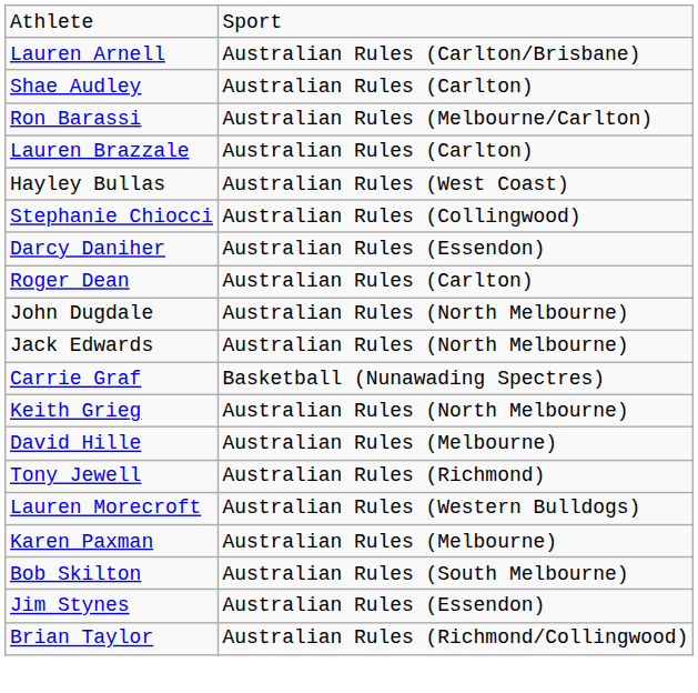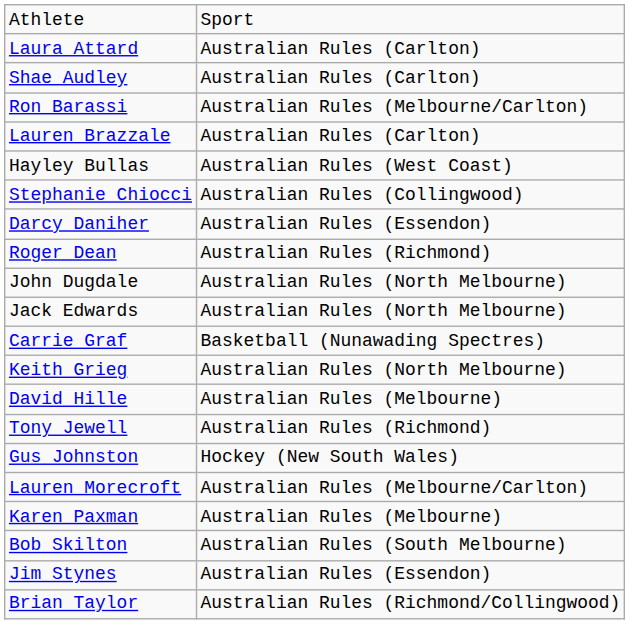 <table class="wikitable">
 <tr>
 <td>Athlete</td>
 <td>Sport</td>
 </tr>
 <tr>
-<td><a href='#'>Lauren Arnell</a></td>
-<td>Australian Rules (Carlton/Brisbane)</td>
+<td><a href='#'>Laura Attard</a></td>
+<td>Australian Rules (Carlton)</td>
 </tr>
 <tr>
 <td><a href='#'>Shae Audley</a></td>
 <td>Australian Rules (Carlton)</td>
 </tr>
 <tr>
 <td><a href='#'>Ron Barassi</a></td>
 <td>Australian Rules (Melbourne/Carlton)</td>
 </tr>
 <tr>
 <td><a href='#'>Lauren Brazzale</a></td>
 <td>Australian Rules (Carlton)</td>
 </tr>
 <tr>
 <td>Hayley Bullas</td>
 <td>Australian Rules (West Coast)</td>
 </tr>
 <tr>
 <td><a href='#'>Stephanie Chiocci</a></td>
 <td>Australian Rules (Collingwood)</td>
 </tr>
 <tr>
 <td><a href='#'>Darcy Daniher</a></td>
 <td>Australian Rules (Essendon)</td>
 </tr>
 <tr>
 <td><a href='#'>Roger Dean</a></td>
-<td>Australian Rules (Carlton)</td>
+<td>Australian Rules (Richmond)</td>
 </tr>
 <tr>
 <td>John Dugdale</td>
 <td>Australian Rules (North Melbourne)</td>
 </tr>
 <tr>
 <td>Jack Edwards</td>
 <td>Australian Rules (North Melbourne)</td>
 </tr>
 <tr>
 <td><a href='#'>Carrie Graf</a></td>
 <td>Basketball (Nunawading Spectres)</td>
 </tr>
 <tr>
 <td><a href='#'>Keith Grieg</a></td>
 <td>Australian Rules (North Melbourne)</td>
 </tr>
 <tr>
 <td><a href='#'>David Hille</a></td>
 <td>Australian Rules (Melbourne)</td>
 </tr>
 <tr>
 <td><a href='#'>Tony Jewell</a></td>
 <td>Australian Rules (Richmond)</td>
 </tr>
 <tr>
+<td><a href='#'>Gus Johnston</a></td>
+<td>Hockey (New South Wales)</td>
+</tr>
+<tr>
 <td><a href='#'>Lauren Morecroft</a></td>
-<td>Australian Rules (Western Bulldogs)</td>
+<td>Australian Rules (Melbourne/Carlton)</td>
 </tr>
 <tr>
 <td><a href='#'>Karen Paxman</a></td>
 <td>Australian Rules (Melbourne)</td>
 </tr>
 <tr>
 <td><a href='#'>Bob Skilton</a></td>
 <td>Australian Rules (South Melbourne)</td>
 </tr>
 <tr>
 <td><a href='#'>Jim Stynes</a></td>
 <td>Australian Rules (Essendon)</td>
 </tr>
 <tr>
 <td><a href='#'>Brian Taylor</a></td>
 <td>Australian Rules  (Richmond/Collingwood)</td>
 </tr>
 </table>
